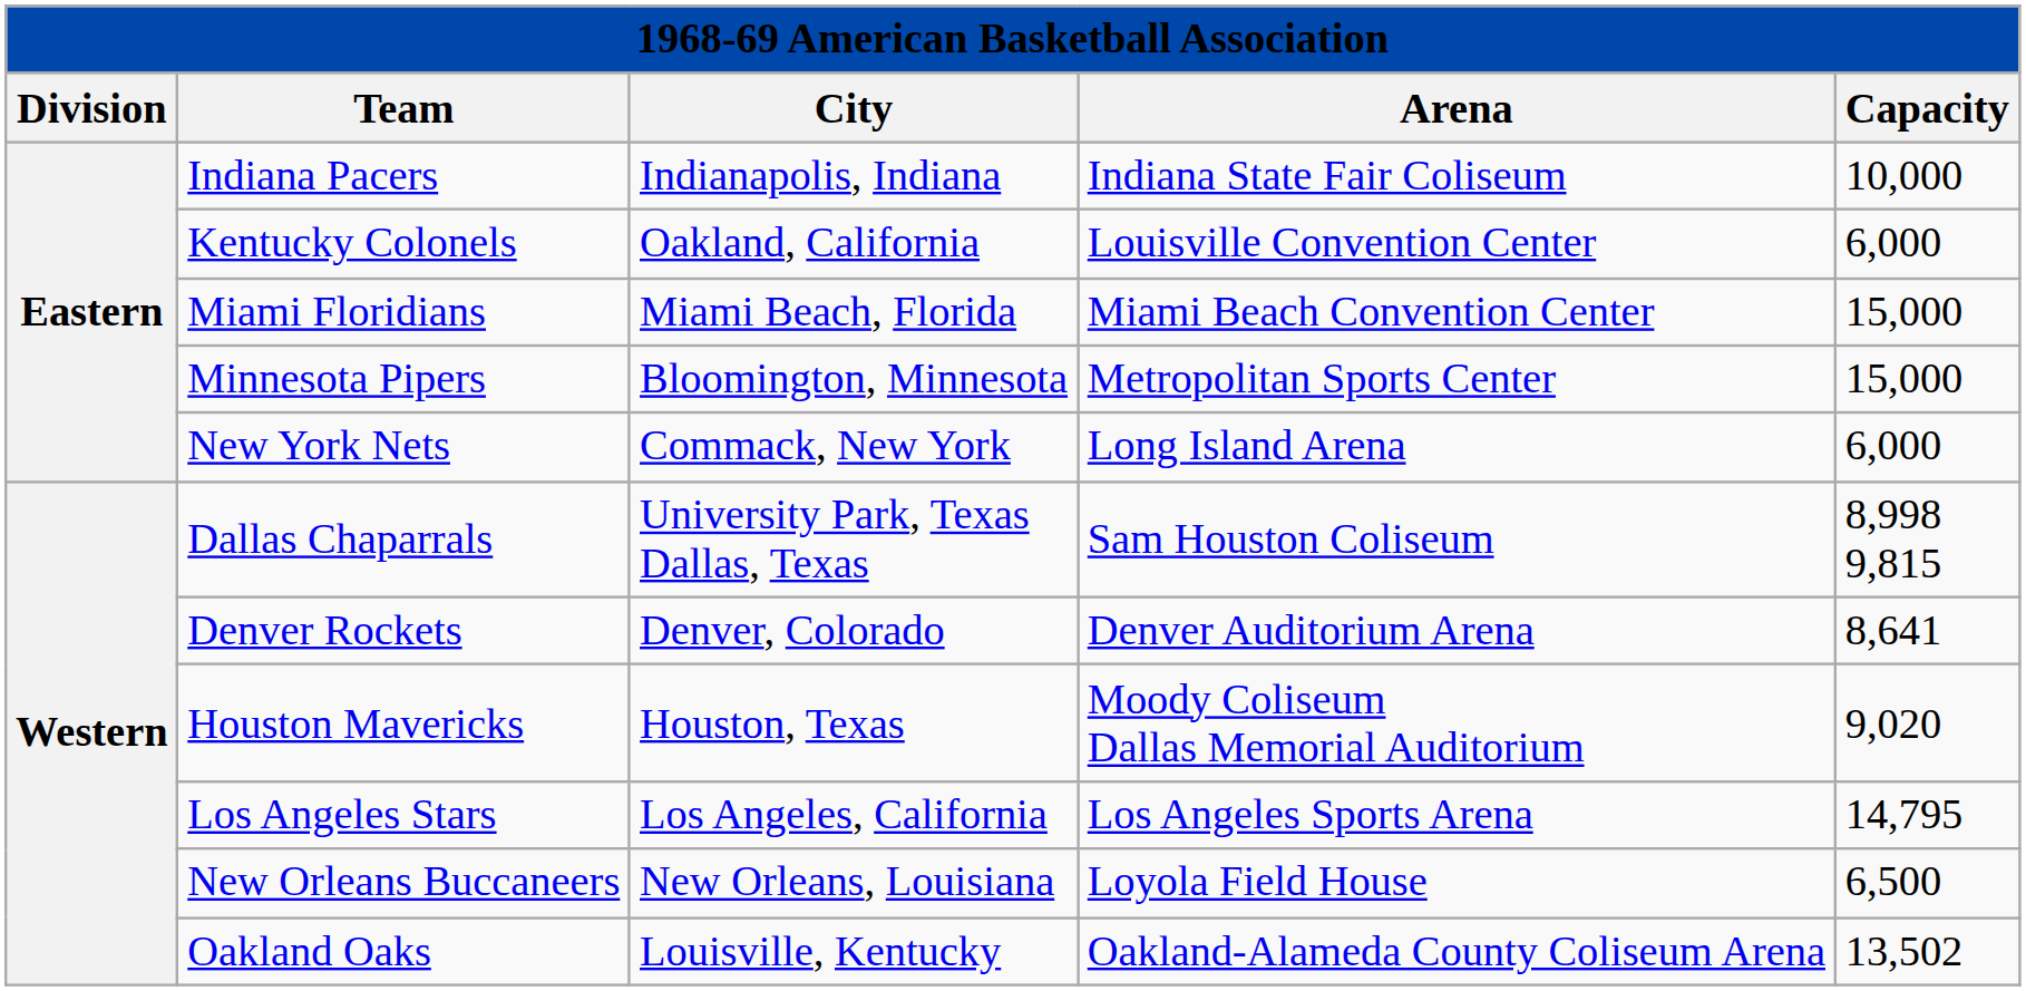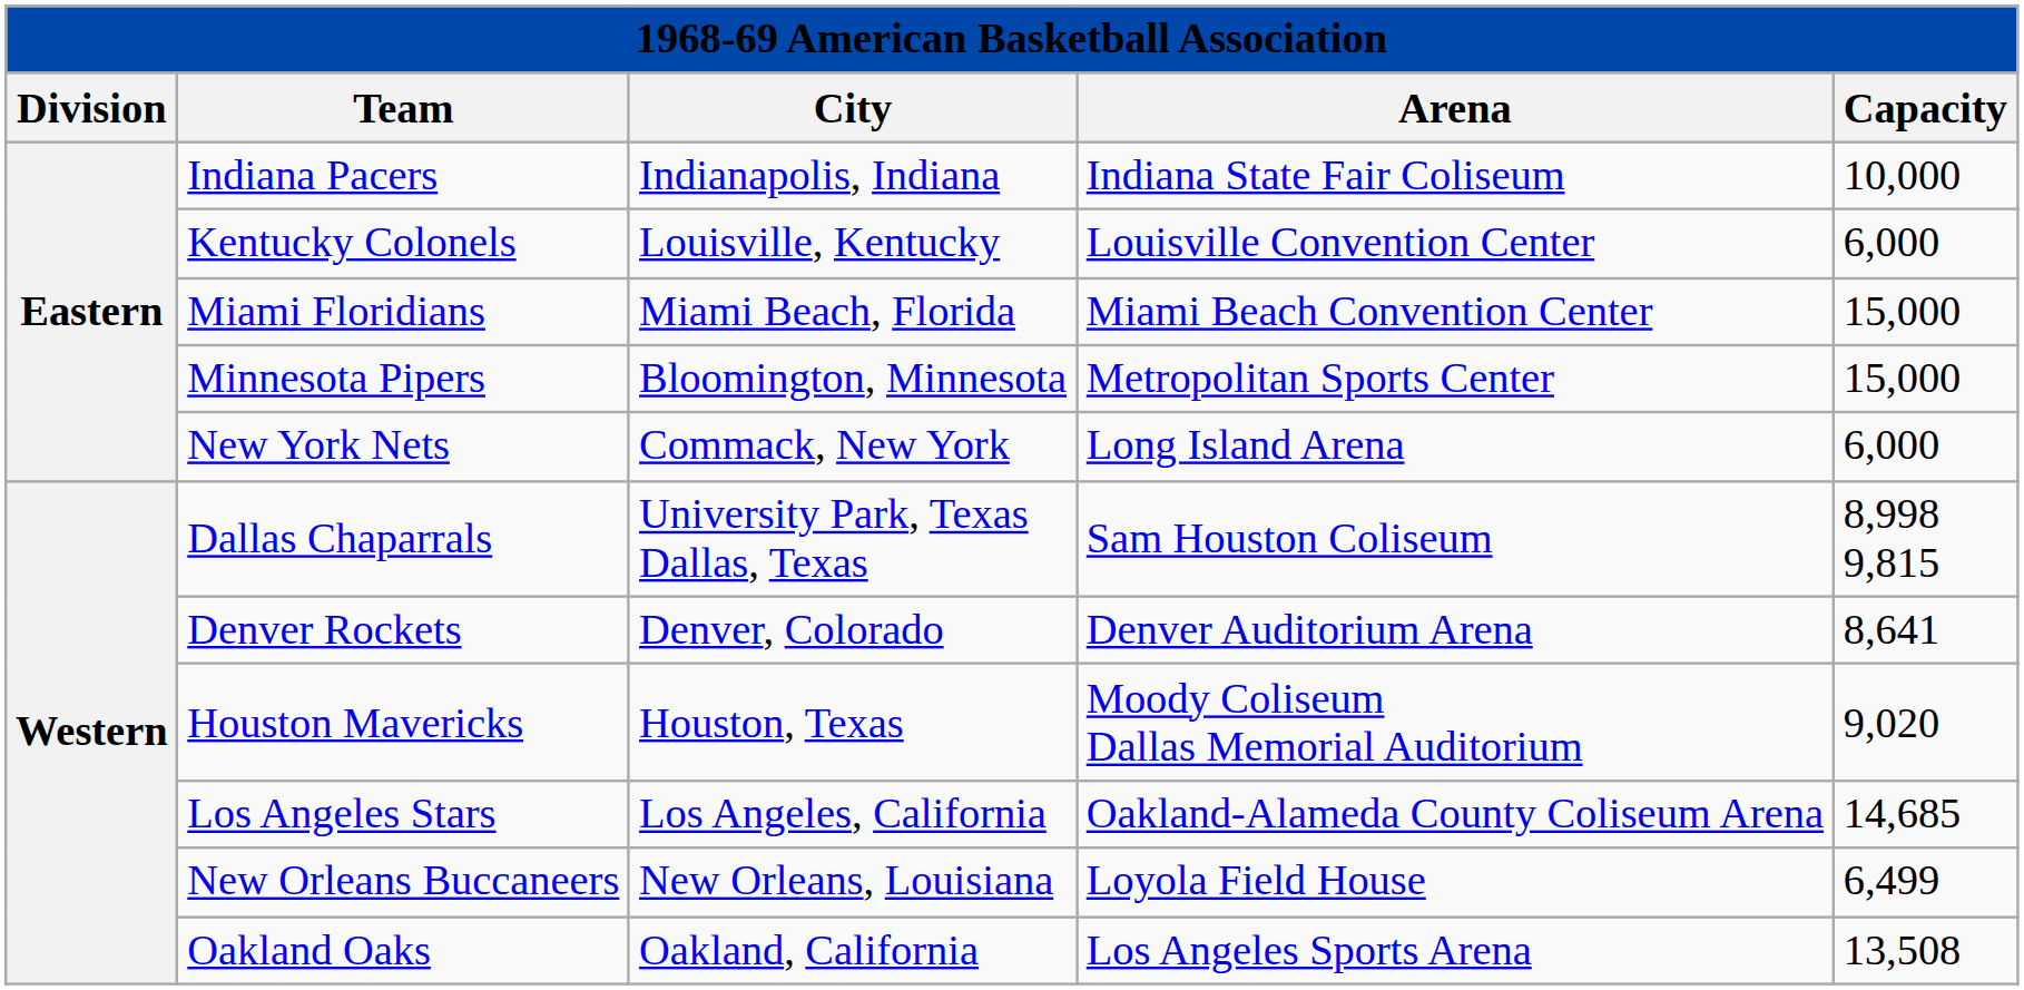 <table class="wikitable" style="width:auto">
 <tr>
 <td bgcolor="#0047AB" align="center" colspan="5"><strong><span>1968-69 American Basketball Association</span></strong></td>
 </tr>
 <tr>
 <th>Division</th>
 <th>Team</th>
 <th>City</th>
 <th>Arena</th>
 <th>Capacity</th>
 </tr>
 <tr>
 <th rowspan="5">Eastern</th>
 <td><a href='#'>Indiana Pacers</a></td>
 <td><a href='#'>Indianapolis</a>, <a href='#'>Indiana</a></td>
 <td><a href='#'>Indiana State Fair Coliseum</a></td>
 <td>10,000</td>
 </tr>
 <tr>
 <td><a href='#'>Kentucky Colonels</a></td>
-<td><a href='#'>Oakland</a>, <a href='#'>California</a></td>
+<td><a href='#'>Louisville</a>, <a href='#'>Kentucky</a></td>
 <td><a href='#'>Louisville Convention Center</a></td>
 <td>6,000</td>
 </tr>
 <tr>
 <td><a href='#'>Miami Floridians</a></td>
 <td><a href='#'>Miami Beach</a>, <a href='#'>Florida</a></td>
 <td><a href='#'>Miami Beach Convention Center</a></td>
 <td>15,000</td>
 </tr>
 <tr>
 <td><a href='#'>Minnesota Pipers</a></td>
 <td><a href='#'>Bloomington</a>, <a href='#'>Minnesota</a></td>
 <td><a href='#'>Metropolitan Sports Center</a></td>
 <td>15,000</td>
 </tr>
 <tr>
 <td><a href='#'>New York Nets</a></td>
 <td><a href='#'>Commack</a>, <a href='#'>New York</a></td>
 <td><a href='#'>Long Island Arena</a></td>
 <td>6,000</td>
 </tr>
 <tr>
 <th rowspan="6">Western</th>
 <td><a href='#'>Dallas Chaparrals</a></td>
 <td><a href='#'>University Park</a>, <a href='#'>Texas</a> <br> <a href='#'>Dallas</a>, <a href='#'>Texas</a></td>
 <td><a href='#'>Sam Houston Coliseum</a></td>
 <td>8,998 <br> 9,815</td>
 </tr>
 <tr>
 <td><a href='#'>Denver Rockets</a></td>
 <td><a href='#'>Denver</a>, <a href='#'>Colorado</a></td>
 <td><a href='#'>Denver Auditorium Arena</a></td>
 <td>8,641</td>
 </tr>
 <tr>
 <td><a href='#'>Houston Mavericks</a></td>
 <td><a href='#'>Houston</a>, <a href='#'>Texas</a></td>
 <td><a href='#'>Moody Coliseum</a> <br> <a href='#'>Dallas Memorial Auditorium</a></td>
 <td>9,020</td>
 </tr>
 <tr>
 <td><a href='#'>Los Angeles Stars</a></td>
 <td><a href='#'>Los Angeles</a>, <a href='#'>California</a></td>
-<td><a href='#'>Los Angeles Sports Arena</a></td>
-<td>14,795</td>
+<td><a href='#'>Oakland-Alameda County Coliseum Arena</a></td>
+<td>14,685</td>
 </tr>
 <tr>
 <td><a href='#'>New Orleans Buccaneers</a></td>
 <td><a href='#'>New Orleans</a>, <a href='#'>Louisiana</a></td>
 <td><a href='#'>Loyola Field House</a></td>
-<td>6,500</td>
+<td>6,499</td>
 </tr>
 <tr>
 <td><a href='#'>Oakland Oaks</a></td>
-<td><a href='#'>Louisville</a>, <a href='#'>Kentucky</a></td>
-<td><a href='#'>Oakland-Alameda County Coliseum Arena</a></td>
-<td>13,502</td>
+<td><a href='#'>Oakland</a>, <a href='#'>California</a></td>
+<td><a href='#'>Los Angeles Sports Arena</a></td>
+<td>13,508</td>
 </tr>
 </table>
